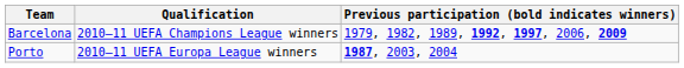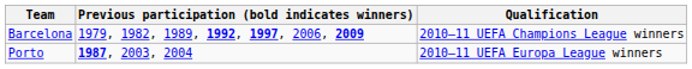 <table class="wikitable">
 <tr>
 <th>Team</th>
+<th>Previous participation (bold indicates winners)</th>
 <th>Qualification</th>
-<th>Previous participation (bold indicates winners)</th>
 </tr>
 <tr>
 <td> <a href='#'>Barcelona</a></td>
+<td><a href='#'>1979</a>, <a href='#'>1982</a>, <a href='#'>1989</a>, <strong><a href='#'>1992</a></strong>, <strong><a href='#'>1997</a></strong>, <a href='#'>2006</a>, <strong><a href='#'>2009</a></strong></td>
 <td><a href='#'>2010–11 UEFA Champions League</a> winners</td>
-<td><a href='#'>1979</a>, <a href='#'>1982</a>, <a href='#'>1989</a>, <strong><a href='#'>1992</a></strong>, <strong><a href='#'>1997</a></strong>, <a href='#'>2006</a>, <strong><a href='#'>2009</a></strong></td>
 </tr>
 <tr>
 <td> <a href='#'>Porto</a></td>
+<td><strong><a href='#'>1987</a></strong>, <a href='#'>2003</a>, <a href='#'>2004</a></td>
 <td><a href='#'>2010–11 UEFA Europa League</a> winners</td>
-<td><strong><a href='#'>1987</a></strong>, <a href='#'>2003</a>, <a href='#'>2004</a></td>
 </tr>
 </table>
